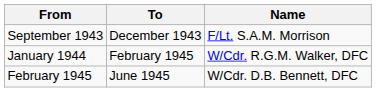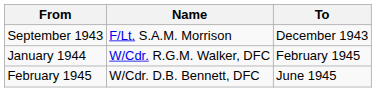 <table class="wikitable">
 <tr>
 <th>From</th>
+<th>Name</th>
 <th>To</th>
-<th>Name</th>
 </tr>
 <tr>
 <td>September 1943</td>
+<td><a href='#'>F/Lt.</a> S.A.M. Morrison</td>
 <td>December 1943</td>
-<td><a href='#'>F/Lt.</a> S.A.M. Morrison</td>
 </tr>
 <tr>
 <td>January 1944</td>
+<td><a href='#'>W/Cdr.</a> R.G.M. Walker, DFC</td>
 <td>February 1945</td>
-<td><a href='#'>W/Cdr.</a> R.G.M. Walker, DFC</td>
 </tr>
 <tr>
 <td>February 1945</td>
+<td>W/Cdr. D.B. Bennett, DFC</td>
 <td>June 1945</td>
-<td>W/Cdr. D.B. Bennett, DFC</td>
 </tr>
 </table>
